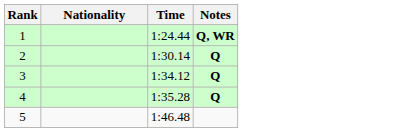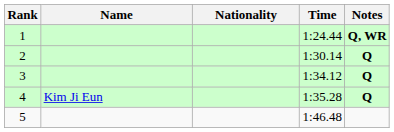 <table class="wikitable sortable" style="text-align:center">
 <tr>
 <th>Rank</th>
+<th style="width:180px">Name</th>
 <th style="width:125px">Nationality</th>
 <th>Time</th>
 <th>Notes</th>
 </tr>
 <tr style="background:#cfc;">
 <td>1</td>
 <td style="text-align:left;"></td>
+<td style="text-align:left;"></td>
 <td>1:24.44</td>
 <td><strong>Q, WR</strong></td>
 </tr>
 <tr style="background:#cfc;">
 <td>2</td>
+<td style="text-align:left;"></td>
 <td style="text-align:left;"></td>
 <td>1:30.14</td>
 <td><strong>Q</strong></td>
 </tr>
 <tr style="background:#cfc;">
 <td>3</td>
 <td style="text-align:left;"></td>
+<td style="text-align:left;"></td>
 <td>1:34.12</td>
 <td><strong>Q</strong></td>
 </tr>
 <tr style="background:#cfc;">
 <td>4</td>
+<td style="text-align:left;"><a href='#'>Kim Ji Eun</a></td>
 <td style="text-align:left;"></td>
 <td>1:35.28</td>
 <td><strong>Q</strong></td>
 </tr>
 <tr>
 <td>5</td>
 <td style="text-align:left;"></td>
+<td style="text-align:left;"></td>
 <td>1:46.48</td>
 <td></td>
 </tr>
 </table>
